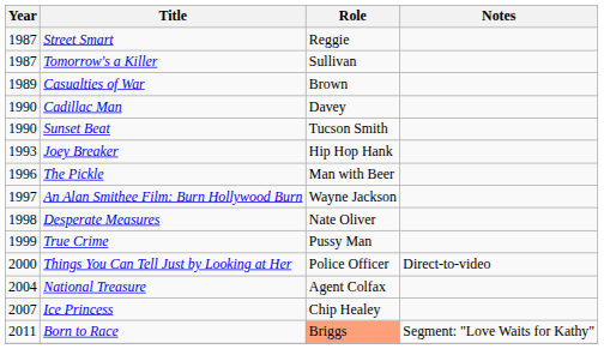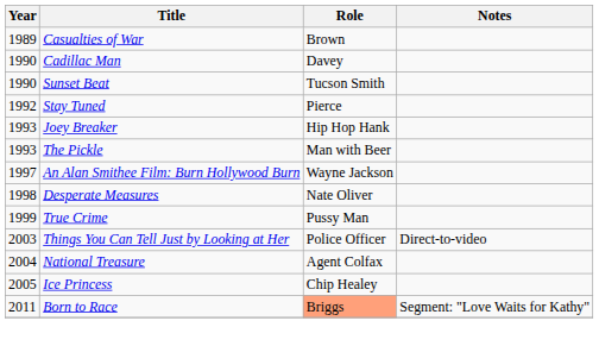 <table class="wikitable sortable">
 <tr>
 <th>Year</th>
 <th>Title</th>
 <th>Role</th>
 <th class="unsortable">Notes</th>
-</tr>
-<tr>
-<td>1987</td>
-<td><em><a href='#'>Street Smart</a></em></td>
-<td>Reggie</td>
-<td></td>
-</tr>
-<tr>
-<td>1987</td>
-<td><em><a href='#'>Tomorrow's a Killer</a></em></td>
-<td>Sullivan</td>
-<td></td>
 </tr>
 <tr>
 <td>1989</td>
 <td><em><a href='#'>Casualties of War</a></em></td>
 <td>Brown</td>
 <td></td>
 </tr>
 <tr>
 <td>1990</td>
 <td><em><a href='#'>Cadillac Man</a></em></td>
 <td>Davey</td>
 <td></td>
 </tr>
 <tr>
 <td>1990</td>
 <td><em><a href='#'>Sunset Beat</a></em></td>
 <td>Tucson Smith</td>
 <td></td>
 </tr>
 <tr>
+<td>1992</td>
+<td><em><a href='#'>Stay Tuned</a></em></td>
+<td>Pierce</td>
+<td></td>
+</tr>
+<tr>
 <td>1993</td>
 <td><em><a href='#'>Joey Breaker</a></em></td>
 <td>Hip Hop Hank</td>
 <td></td>
 </tr>
 <tr>
-<td>1996</td>
+<td>1993</td>
 <td><em><a href='#'>The Pickle</a></em></td>
 <td>Man with Beer</td>
 <td></td>
 </tr>
 <tr>
 <td>1997</td>
 <td><em><a href='#'>An Alan Smithee Film: Burn Hollywood Burn</a></em></td>
 <td>Wayne Jackson</td>
 <td></td>
 </tr>
 <tr>
 <td>1998</td>
 <td><em><a href='#'>Desperate Measures</a></em></td>
 <td>Nate Oliver</td>
 <td></td>
 </tr>
 <tr>
 <td>1999</td>
 <td><em><a href='#'>True Crime</a></em></td>
 <td>Pussy Man</td>
 <td></td>
 </tr>
 <tr>
-<td>2000</td>
+<td>2003</td>
 <td><em><a href='#'>Things You Can Tell Just by Looking at Her</a></em></td>
 <td>Police Officer</td>
 <td>Direct-to-video</td>
 </tr>
 <tr>
 <td>2004</td>
 <td><em><a href='#'>National Treasure</a></em></td>
 <td>Agent Colfax</td>
 <td></td>
 </tr>
 <tr>
-<td>2007</td>
+<td>2005</td>
 <td><em><a href='#'>Ice Princess</a></em></td>
 <td>Chip Healey</td>
 <td></td>
 </tr>
 <tr>
 <td>2011</td>
 <td><em><a href='#'>Born to Race</a></em></td>
 <td style="background: lightsalmon;">Briggs</td>
 <td>Segment: "Love Waits for Kathy"</td>
 </tr>
 <tr>
 </tr>
 </table>
